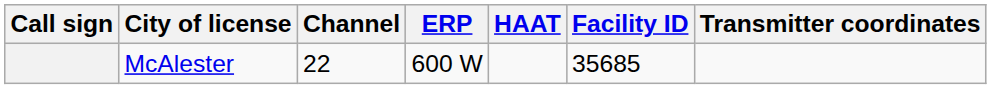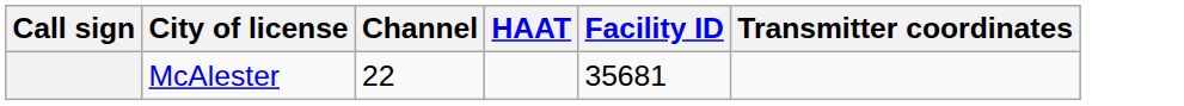 <table class="wikitable">
 <tr>
 <th scope = "col">Call sign</th>
 <th scope = "col">City of license</th>
 <th scope = "col">Channel</th>
-<th scope = "col"><a href='#'>ERP</a></th>
 <th scope = "col"><a href='#'>HAAT</a></th>
 <th scope = "col"><a href='#'>Facility ID</a></th>
 <th scope = "col">Transmitter coordinates</th>
 </tr>
 <tr>
 <th scope = "row"></th>
 <td><a href='#'>McAlester</a></td>
 <td>22</td>
-<td>600 W</td>
 <td></td>
-<td>35685</td>
+<td>35681</td>
 <td></td>
 </tr>
 </table>
